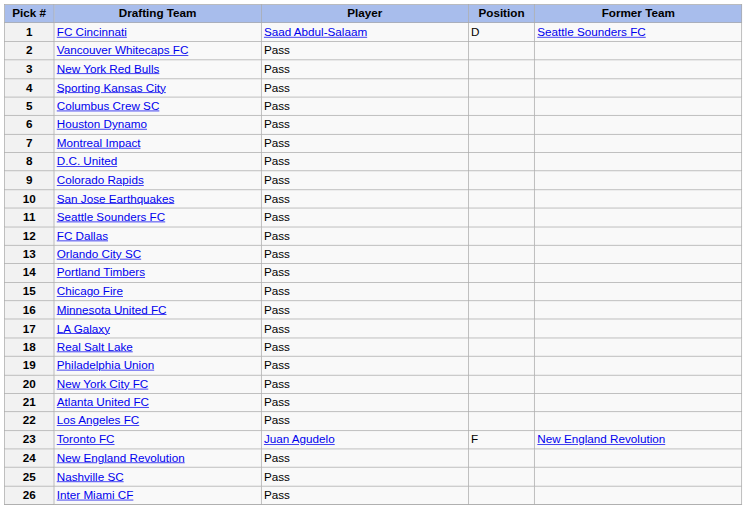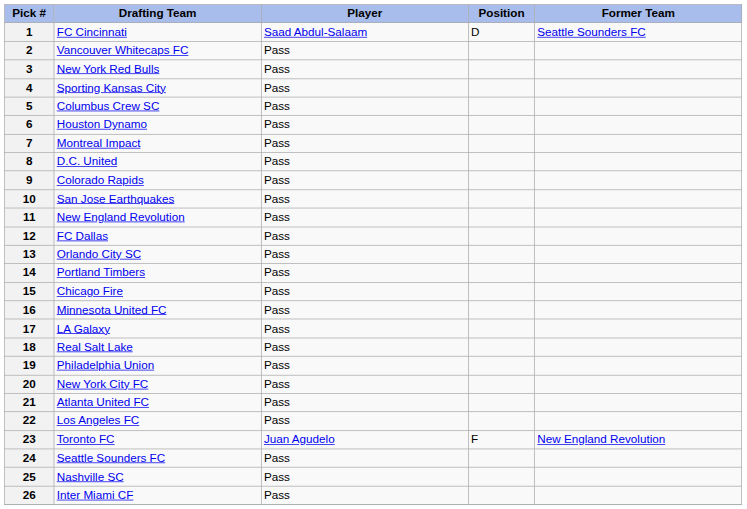 <table class="wikitable sortable" style="width: 80%">
 <tr>
 <th style="background:#A8BDEC;" width=6%>Pick #</th>
 <th width=25% style="background:#A8BDEC;">Drafting Team</th>
 <th width=25% style="background:#A8BDEC;">Player</th>
 <th width=8% style="background:#A8BDEC;">Position</th>
 <th width=25% style="background:#A8BDEC;">Former Team</th>
 </tr>
 <tr>
 <th>1</th>
 <td><a href='#'>FC Cincinnati</a></td>
 <td><a href='#'>Saad Abdul-Salaam</a></td>
 <td>D</td>
 <td><a href='#'>Seattle Sounders FC</a></td>
 </tr>
 <tr>
 <th>2</th>
 <td><a href='#'>Vancouver Whitecaps FC</a></td>
 <td>Pass</td>
 <td></td>
 <td></td>
 </tr>
 <tr>
 <th>3</th>
 <td><a href='#'>New York Red Bulls</a></td>
 <td>Pass</td>
 <td></td>
 <td></td>
 </tr>
 <tr>
 <th>4</th>
 <td><a href='#'>Sporting Kansas City</a></td>
 <td>Pass</td>
 <td></td>
 <td></td>
 </tr>
 <tr>
 <th>5</th>
 <td><a href='#'>Columbus Crew SC</a></td>
 <td>Pass</td>
 <td></td>
 <td></td>
 </tr>
 <tr>
 <th>6</th>
 <td><a href='#'>Houston Dynamo</a></td>
 <td>Pass</td>
 <td></td>
 <td></td>
 </tr>
 <tr>
 <th>7</th>
 <td><a href='#'>Montreal Impact</a></td>
 <td>Pass</td>
 <td></td>
 <td></td>
 </tr>
 <tr>
 <th>8</th>
 <td><a href='#'>D.C. United</a></td>
 <td>Pass</td>
 <td></td>
 <td></td>
 </tr>
 <tr>
 <th>9</th>
 <td><a href='#'>Colorado Rapids</a></td>
 <td>Pass</td>
 <td></td>
 <td></td>
 </tr>
 <tr>
 <th>10</th>
 <td><a href='#'>San Jose Earthquakes</a></td>
 <td>Pass</td>
 <td></td>
 <td></td>
 </tr>
 <tr>
 <th>11</th>
-<td><a href='#'>Seattle Sounders FC</a></td>
+<td><a href='#'>New England Revolution</a></td>
 <td>Pass</td>
 <td></td>
 <td></td>
 </tr>
 <tr>
 <th>12</th>
 <td><a href='#'>FC Dallas</a></td>
 <td>Pass</td>
 <td></td>
 <td></td>
 </tr>
 <tr>
 <th>13</th>
 <td><a href='#'>Orlando City SC</a></td>
 <td>Pass</td>
 <td></td>
 <td></td>
 </tr>
 <tr>
 <th>14</th>
 <td><a href='#'>Portland Timbers</a></td>
 <td>Pass</td>
 <td></td>
 <td></td>
 </tr>
 <tr>
 <th>15</th>
 <td><a href='#'>Chicago Fire</a></td>
 <td>Pass</td>
 <td></td>
 <td></td>
 </tr>
 <tr>
 <th>16</th>
 <td><a href='#'>Minnesota United FC</a></td>
 <td>Pass</td>
 <td></td>
 <td></td>
 </tr>
 <tr>
 <th>17</th>
 <td><a href='#'>LA Galaxy</a></td>
 <td>Pass</td>
 <td></td>
 <td></td>
 </tr>
 <tr>
 <th>18</th>
 <td><a href='#'>Real Salt Lake</a></td>
 <td>Pass</td>
 <td></td>
 <td></td>
 </tr>
 <tr>
 <th>19</th>
 <td><a href='#'>Philadelphia Union</a></td>
 <td>Pass</td>
 <td></td>
 <td></td>
 </tr>
 <tr>
 <th>20</th>
 <td><a href='#'>New York City FC</a></td>
 <td>Pass</td>
 <td></td>
 <td></td>
 </tr>
 <tr>
 <th>21</th>
 <td><a href='#'>Atlanta United FC</a></td>
 <td>Pass</td>
 <td></td>
 <td></td>
 </tr>
 <tr>
 <th>22</th>
 <td><a href='#'>Los Angeles FC</a></td>
 <td>Pass</td>
 <td></td>
 <td></td>
 </tr>
 <tr>
 <th>23</th>
 <td><a href='#'>Toronto FC</a></td>
 <td><a href='#'>Juan Agudelo</a></td>
 <td>F</td>
 <td><a href='#'>New England Revolution</a></td>
 </tr>
 <tr>
 <th>24</th>
-<td><a href='#'>New England Revolution</a></td>
+<td><a href='#'>Seattle Sounders FC</a></td>
 <td>Pass</td>
 <td></td>
 <td></td>
 </tr>
 <tr>
 <th>25</th>
 <td><a href='#'>Nashville SC</a></td>
 <td>Pass</td>
 <td></td>
 <td></td>
 </tr>
 <tr>
 <th>26</th>
 <td><a href='#'>Inter Miami CF</a></td>
 <td>Pass</td>
 <td></td>
 <td></td>
 </tr>
 <tr>
 </tr>
 </table>
